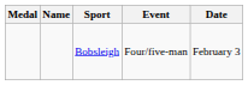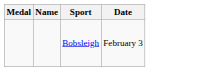 <table class="wikitable sortable" style="font-size:90%">
 <tr>
 <th>Medal</th>
 <th>Name</th>
 <th>Sport</th>
-<th>Event</th>
 <th>Date</th>
 </tr>
 <tr>
 <td></td>
 <td> <br>  <br>  <br>  <br> </td>
 <td><a href='#'>Bobsleigh</a></td>
-<td>Four/five-man</td>
 <td>February 3</td>
 </tr>
 </table>
